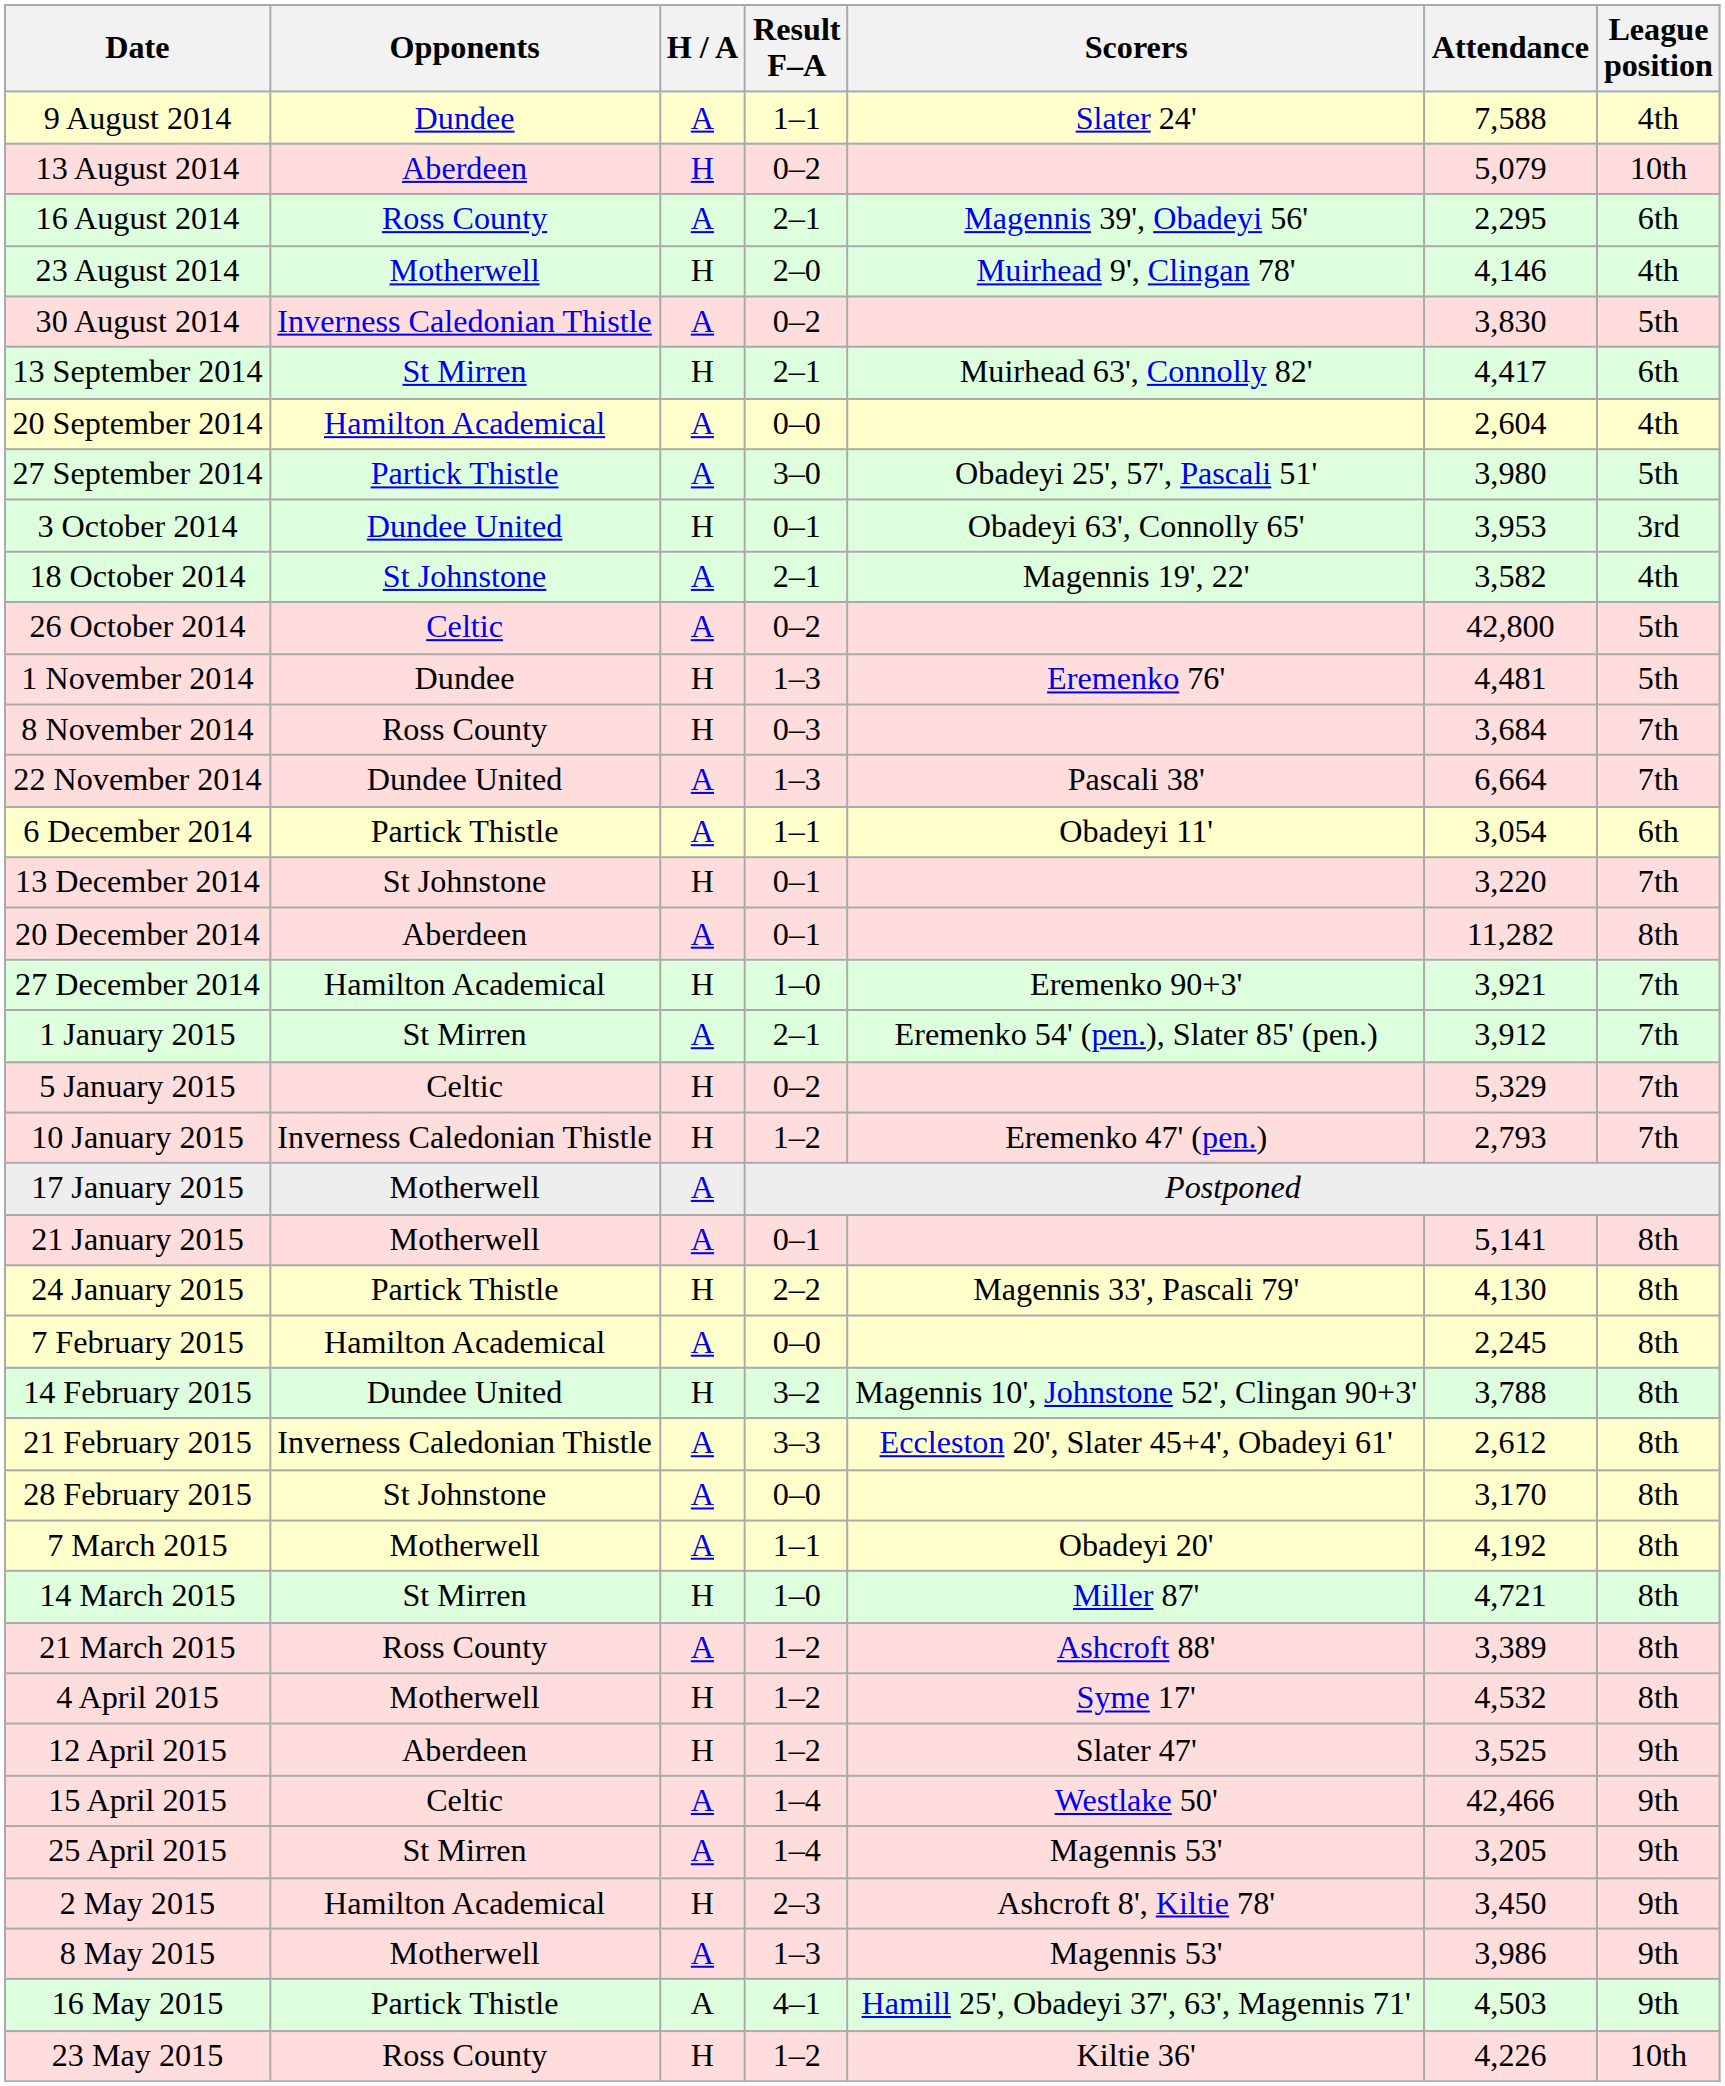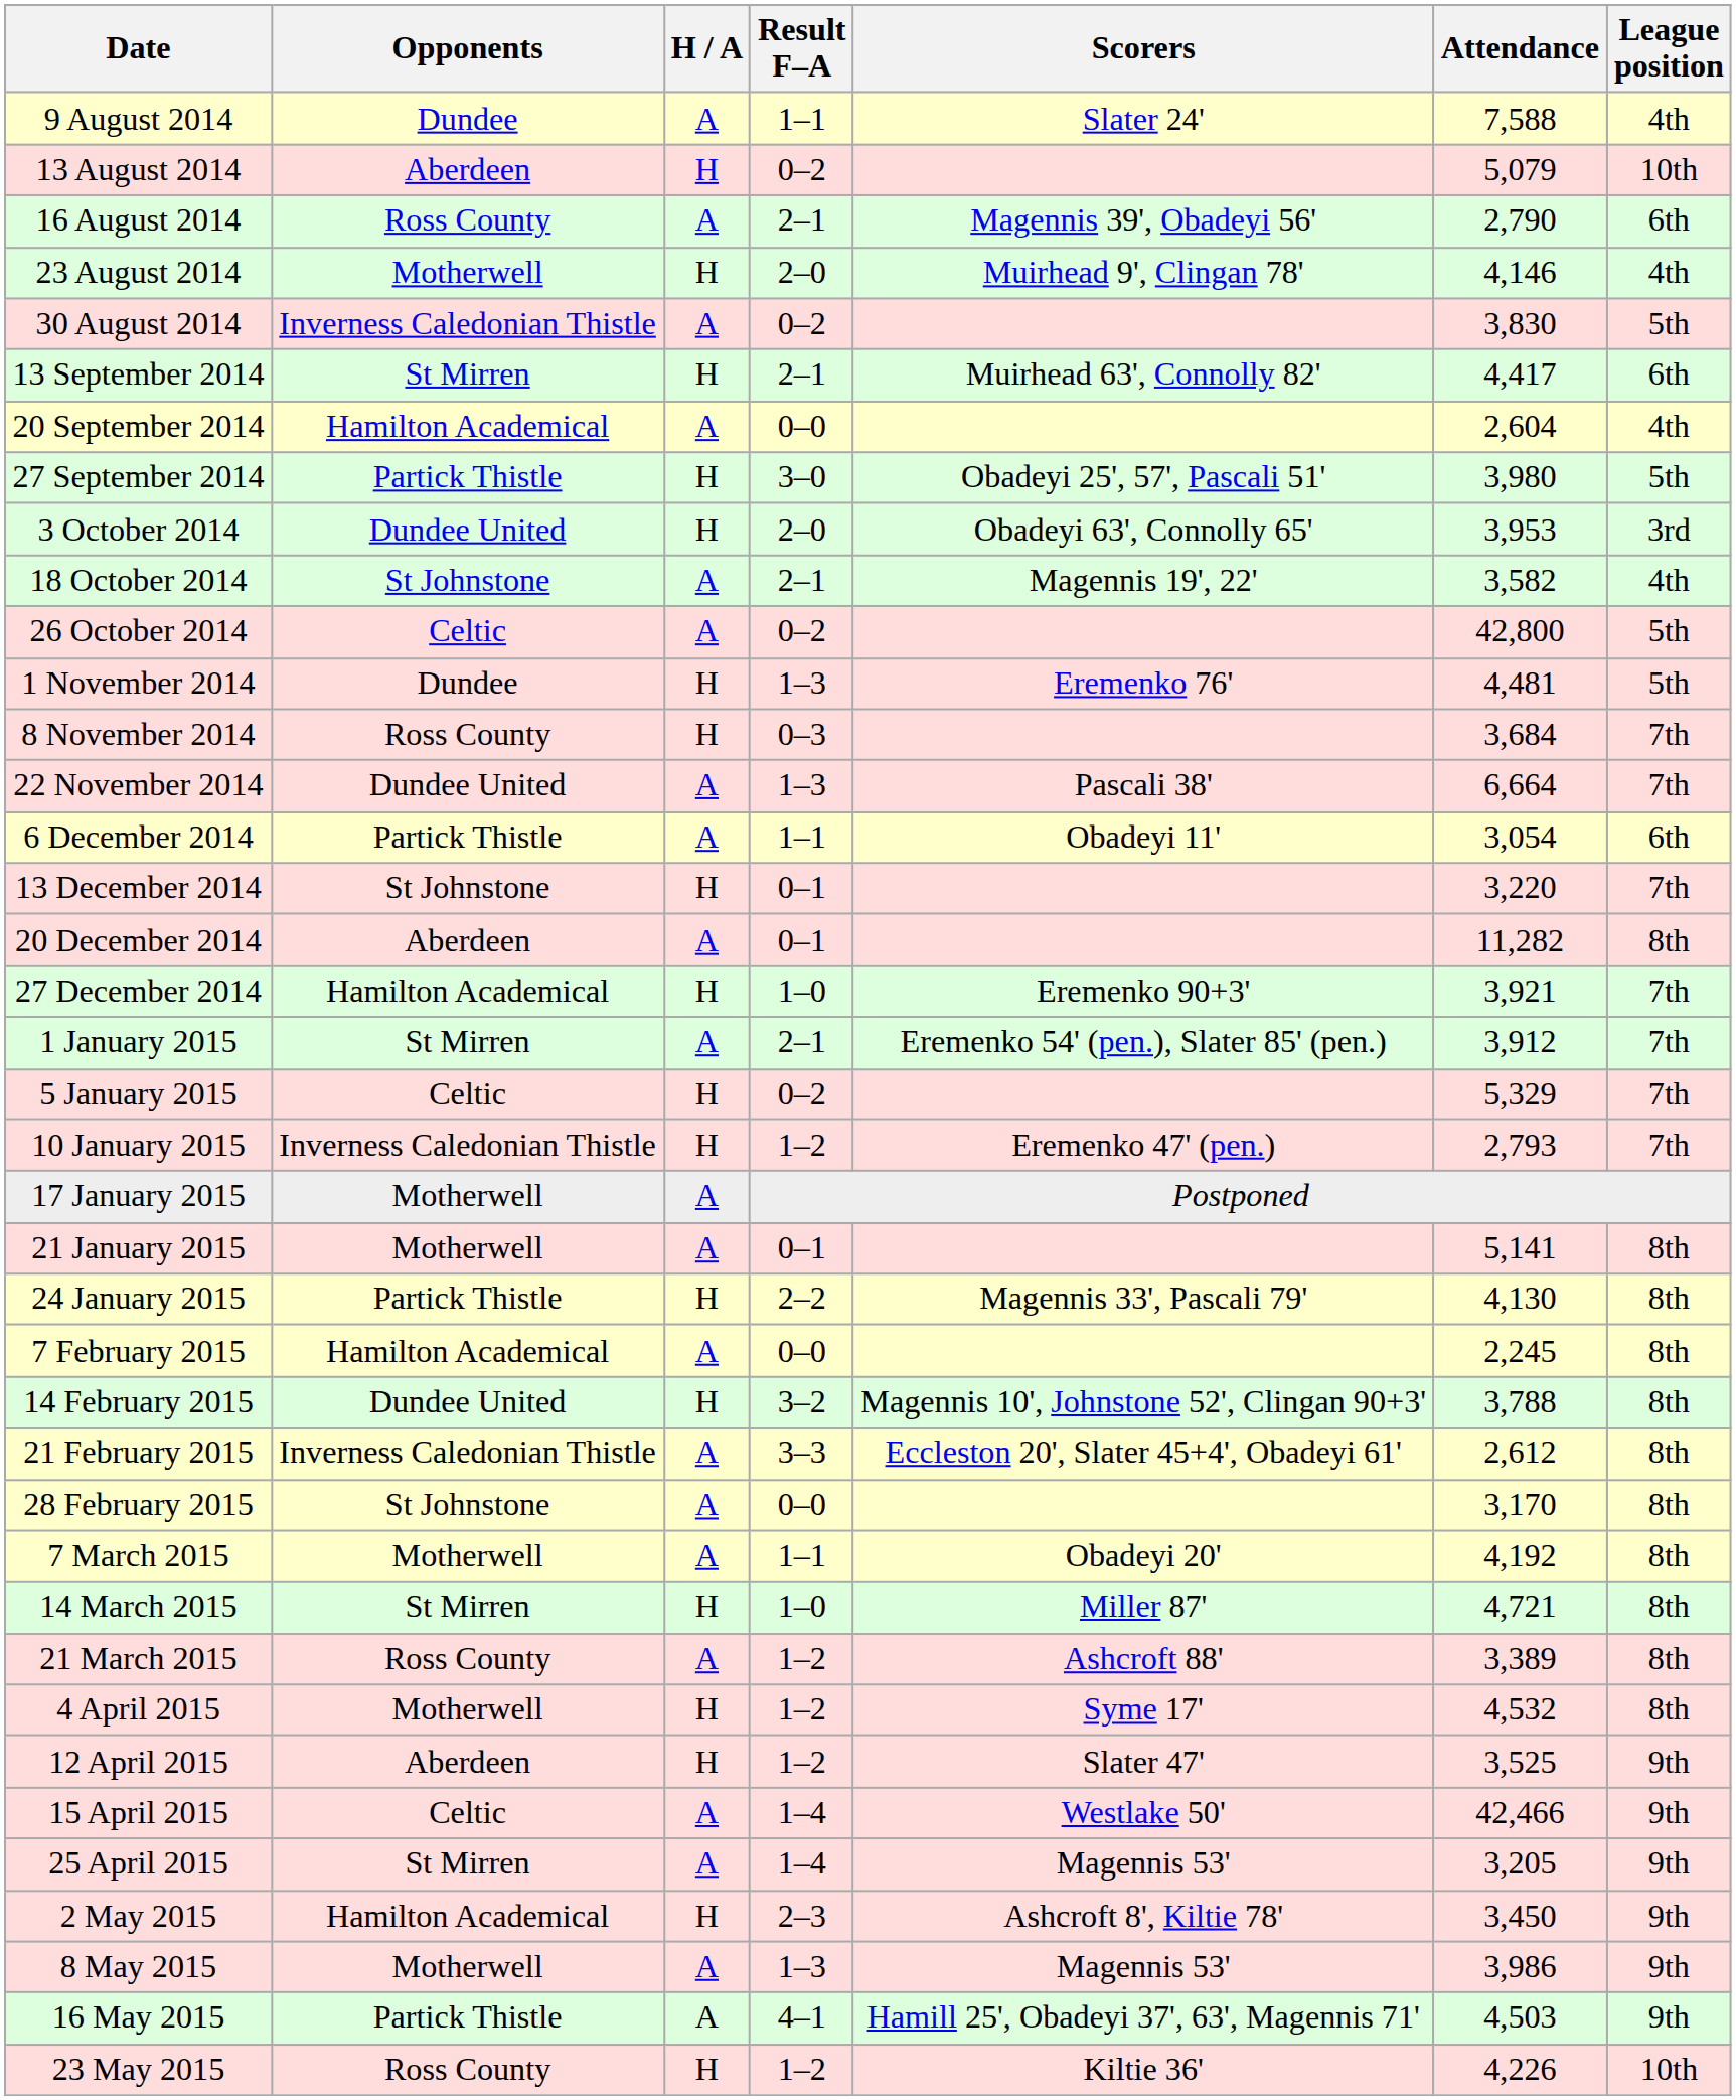 <table class="wikitable" style="text-align:center">
 <tr>
 <th>Date</th>
 <th>Opponents</th>
 <th>H / A</th>
 <th>Result<br>F–A</th>
 <th>Scorers</th>
 <th>Attendance</th>
 <th>League<br>position</th>
 </tr>
 <tr bgcolor=#ffffcc>
 <td>9 August 2014</td>
 <td><a href='#'>Dundee</a></td>
 <td><a href='#'>A</a></td>
 <td>1–1</td>
 <td><a href='#'>Slater</a> 24'</td>
 <td>7,588</td>
 <td>4th</td>
 </tr>
 <tr bgcolor=#ffdddd>
 <td>13 August 2014</td>
 <td><a href='#'>Aberdeen</a></td>
 <td><a href='#'>H</a></td>
 <td>0–2</td>
 <td></td>
 <td>5,079</td>
 <td>10th</td>
 </tr>
 <tr bgcolor=#ddffdd>
 <td>16 August 2014</td>
 <td><a href='#'>Ross County</a></td>
 <td><a href='#'>A</a></td>
 <td>2–1</td>
 <td><a href='#'>Magennis</a> 39', <a href='#'>Obadeyi</a> 56'</td>
-<td>2,295</td>
+<td>2,790</td>
 <td>6th</td>
 </tr>
 <tr bgcolor=#ddffdd>
 <td>23 August 2014</td>
 <td><a href='#'>Motherwell</a></td>
 <td>H</td>
 <td>2–0</td>
 <td><a href='#'>Muirhead</a> 9', <a href='#'>Clingan</a> 78'</td>
 <td>4,146</td>
 <td>4th</td>
 </tr>
 <tr bgcolor=#ffdddd>
 <td>30 August 2014</td>
 <td><a href='#'>Inverness Caledonian Thistle</a></td>
 <td><a href='#'>A</a></td>
 <td>0–2</td>
 <td></td>
 <td>3,830</td>
 <td>5th</td>
 </tr>
 <tr bgcolor=#ddffdd>
 <td>13 September 2014</td>
 <td><a href='#'>St Mirren</a></td>
 <td>H</td>
 <td>2–1</td>
 <td>Muirhead 63', <a href='#'>Connolly</a> 82'</td>
 <td>4,417</td>
 <td>6th</td>
 </tr>
 <tr bgcolor=#ffffcc>
 <td>20 September 2014</td>
 <td><a href='#'>Hamilton Academical</a></td>
 <td><a href='#'>A</a></td>
 <td>0–0</td>
 <td></td>
 <td>2,604</td>
 <td>4th</td>
 </tr>
 <tr bgcolor=#ddffdd>
 <td>27 September 2014</td>
 <td><a href='#'>Partick Thistle</a></td>
-<td><a href='#'>A</a></td>
+<td>H</td>
 <td>3–0</td>
 <td>Obadeyi 25', 57', <a href='#'>Pascali</a> 51'</td>
 <td>3,980</td>
 <td>5th</td>
 </tr>
 <tr bgcolor=#ddffdd>
 <td>3 October 2014</td>
 <td><a href='#'>Dundee United</a></td>
 <td>H</td>
-<td>0–1</td>
+<td>2–0</td>
 <td>Obadeyi 63', Connolly 65'</td>
 <td>3,953</td>
 <td>3rd</td>
 </tr>
 <tr bgcolor=#ddffdd>
 <td>18 October 2014</td>
 <td><a href='#'>St Johnstone</a></td>
 <td><a href='#'>A</a></td>
 <td>2–1</td>
 <td>Magennis 19', 22'</td>
 <td>3,582</td>
 <td>4th</td>
 </tr>
 <tr bgcolor=#ffdddd>
 <td>26 October 2014</td>
 <td><a href='#'>Celtic</a></td>
 <td><a href='#'>A</a></td>
 <td>0–2</td>
 <td></td>
 <td>42,800</td>
 <td>5th</td>
 </tr>
 <tr bgcolor=#ffdddd>
 <td>1 November 2014</td>
 <td>Dundee</td>
 <td>H</td>
 <td>1–3</td>
 <td><a href='#'>Eremenko</a> 76'</td>
 <td>4,481</td>
 <td>5th</td>
 </tr>
 <tr bgcolor=#ffdddd>
 <td>8 November 2014</td>
 <td>Ross County</td>
 <td>H</td>
 <td>0–3</td>
 <td></td>
 <td>3,684</td>
 <td>7th</td>
 </tr>
 <tr bgcolor=#ffdddd>
 <td>22 November 2014</td>
 <td>Dundee United</td>
 <td><a href='#'>A</a></td>
 <td>1–3</td>
 <td>Pascali 38'</td>
 <td>6,664</td>
 <td>7th</td>
 </tr>
 <tr bgcolor=#ffffcc>
 <td>6 December 2014</td>
 <td>Partick Thistle</td>
 <td><a href='#'>A</a></td>
 <td>1–1</td>
 <td>Obadeyi 11'</td>
 <td>3,054</td>
 <td>6th</td>
 </tr>
 <tr bgcolor=#ffdddd>
 <td>13 December 2014</td>
 <td>St Johnstone</td>
 <td>H</td>
 <td>0–1</td>
 <td></td>
 <td>3,220</td>
 <td>7th</td>
 </tr>
 <tr bgcolor=#ffdddd>
 <td>20 December 2014</td>
 <td>Aberdeen</td>
 <td><a href='#'>A</a></td>
 <td>0–1</td>
 <td></td>
 <td>11,282</td>
 <td>8th</td>
 </tr>
 <tr bgcolor=#ddffdd>
 <td>27 December 2014</td>
 <td>Hamilton Academical</td>
 <td>H</td>
 <td>1–0</td>
 <td>Eremenko 90+3'</td>
 <td>3,921</td>
 <td>7th</td>
 </tr>
 <tr bgcolor=#ddffdd>
 <td>1 January 2015</td>
 <td>St Mirren</td>
 <td><a href='#'>A</a></td>
 <td>2–1</td>
 <td>Eremenko 54' (<a href='#'>pen.</a>), Slater 85' (pen.)</td>
 <td>3,912</td>
 <td>7th</td>
 </tr>
 <tr bgcolor=#ffdddd>
 <td>5 January 2015</td>
 <td>Celtic</td>
 <td>H</td>
 <td>0–2</td>
 <td></td>
 <td>5,329</td>
 <td>7th</td>
 </tr>
 <tr bgcolor=#ffdddd>
 <td>10 January 2015</td>
 <td>Inverness Caledonian Thistle</td>
 <td>H</td>
 <td>1–2</td>
 <td>Eremenko 47' (<a href='#'>pen.</a>)</td>
 <td>2,793</td>
 <td>7th</td>
 </tr>
 <tr bgcolor=#eeeeee>
 <td>17 January 2015</td>
 <td>Motherwell</td>
 <td><a href='#'>A</a></td>
 <td colspan=4><em>Postponed</em></td>
 </tr>
 <tr bgcolor=#ffdddd>
 <td>21 January 2015</td>
 <td>Motherwell</td>
 <td><a href='#'>A</a></td>
 <td>0–1</td>
 <td></td>
 <td>5,141</td>
 <td>8th</td>
 </tr>
 <tr bgcolor=#ffffcc>
 <td>24 January 2015</td>
 <td>Partick Thistle</td>
 <td>H</td>
 <td>2–2</td>
 <td>Magennis 33', Pascali 79'</td>
 <td>4,130</td>
 <td>8th</td>
 </tr>
 <tr bgcolor=#ffffcc>
 <td>7 February 2015</td>
 <td>Hamilton Academical</td>
 <td><a href='#'>A</a></td>
 <td>0–0</td>
 <td></td>
 <td>2,245</td>
 <td>8th</td>
 </tr>
 <tr bgcolor=#ddffdd>
 <td>14 February 2015</td>
 <td>Dundee United</td>
 <td>H</td>
 <td>3–2</td>
 <td>Magennis 10', <a href='#'>Johnstone</a> 52', Clingan 90+3'</td>
 <td>3,788</td>
 <td>8th</td>
 </tr>
 <tr bgcolor=#ffffcc>
 <td>21 February 2015</td>
 <td>Inverness Caledonian Thistle</td>
 <td><a href='#'>A</a></td>
 <td>3–3</td>
 <td><a href='#'>Eccleston</a> 20', Slater 45+4', Obadeyi 61'</td>
 <td>2,612</td>
 <td>8th</td>
 </tr>
 <tr bgcolor=#ffffcc>
 <td>28 February 2015</td>
 <td>St Johnstone</td>
 <td><a href='#'>A</a></td>
 <td>0–0</td>
 <td></td>
 <td>3,170</td>
 <td>8th</td>
 </tr>
 <tr bgcolor=#ffffcc>
 <td>7 March 2015</td>
 <td>Motherwell</td>
 <td><a href='#'>A</a></td>
 <td>1–1</td>
 <td>Obadeyi 20'</td>
 <td>4,192</td>
 <td>8th</td>
 </tr>
 <tr bgcolor=#ddffdd>
 <td>14 March 2015</td>
 <td>St Mirren</td>
 <td>H</td>
 <td>1–0</td>
 <td><a href='#'>Miller</a> 87'</td>
 <td>4,721</td>
 <td>8th</td>
 </tr>
 <tr bgcolor=#ffdddd>
 <td>21 March 2015</td>
 <td>Ross County</td>
 <td><a href='#'>A</a></td>
 <td>1–2</td>
 <td><a href='#'>Ashcroft</a> 88'</td>
 <td>3,389</td>
 <td>8th</td>
 </tr>
 <tr bgcolor=#ffdddd>
 <td>4 April 2015</td>
 <td>Motherwell</td>
 <td>H</td>
 <td>1–2</td>
 <td><a href='#'>Syme</a> 17'</td>
 <td>4,532</td>
 <td>8th</td>
 </tr>
 <tr bgcolor=#ffdddd>
 <td>12 April 2015</td>
 <td>Aberdeen</td>
 <td>H</td>
 <td>1–2</td>
 <td>Slater 47'</td>
 <td>3,525</td>
 <td>9th</td>
 </tr>
 <tr bgcolor=#ffdddd>
 <td>15 April 2015</td>
 <td>Celtic</td>
 <td><a href='#'>A</a></td>
 <td>1–4</td>
 <td><a href='#'>Westlake</a> 50'</td>
 <td>42,466</td>
 <td>9th</td>
 </tr>
 <tr bgcolor=#ffdddd>
 <td>25 April 2015</td>
 <td>St Mirren</td>
 <td><a href='#'>A</a></td>
 <td>1–4</td>
 <td>Magennis 53'</td>
 <td>3,205</td>
 <td>9th</td>
 </tr>
 <tr bgcolor=#ffdddd>
 <td>2 May 2015</td>
 <td>Hamilton Academical</td>
 <td>H</td>
 <td>2–3</td>
 <td>Ashcroft 8', <a href='#'>Kiltie</a> 78'</td>
 <td>3,450</td>
 <td>9th</td>
 </tr>
 <tr bgcolor=#ffdddd>
 <td>8 May 2015</td>
 <td>Motherwell</td>
 <td><a href='#'>A</a></td>
 <td>1–3</td>
 <td>Magennis 53'</td>
 <td>3,986</td>
 <td>9th</td>
 </tr>
 <tr bgcolor=#ddffdd>
 <td>16 May 2015</td>
 <td>Partick Thistle</td>
 <td>A</td>
 <td>4–1</td>
 <td><a href='#'>Hamill</a> 25', Obadeyi 37', 63', Magennis 71'</td>
 <td>4,503</td>
 <td>9th</td>
 </tr>
 <tr bgcolor=#ffdddd>
 <td>23 May 2015</td>
 <td>Ross County</td>
 <td>H</td>
 <td>1–2</td>
 <td>Kiltie 36'</td>
 <td>4,226</td>
 <td>10th</td>
 </tr>
 </table>
